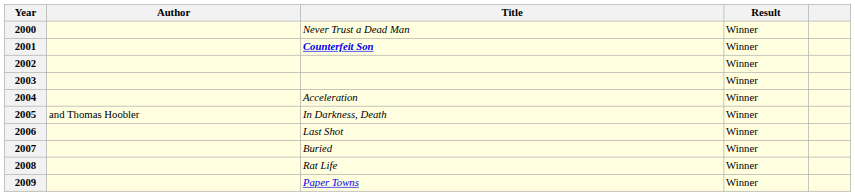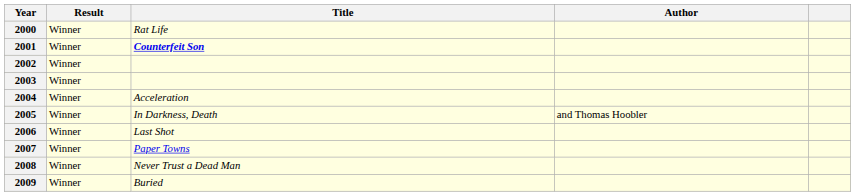 <table class="wikitable sortable mw-collapsible" style="width:100%" style="width:100%">
 <tr>
 <th scope="col" width="5%">Year</th>
+<th scope="col" width="10%">Result</th>
+<th scope="col" width="50%">Title</th>
 <th scope="col" width="30%">Author</th>
-<th scope="col" width="50%">Title</th>
-<th scope="col" width="10%">Result</th>
 <th scope="col" width="5%"></th>
 </tr>
 <tr style="background:lightyellow;">
 <th>2000</th>
+<td>Winner</td>
+<td><em>Rat Life</em></td>
 <td></td>
-<td><em>Never Trust a Dead Man</em></td>
-<td>Winner</td>
 <td></td>
 </tr>
 <tr style="background:lightyellow;">
 <th>2001</th>
+<td>Winner</td>
+<td><strong><em><a href='#'>Counterfeit Son</a></em></strong></td>
 <td></td>
-<td><strong><em><a href='#'>Counterfeit Son</a></em></strong></td>
-<td>Winner</td>
 <td></td>
 </tr>
 <tr style="background:lightyellow;">
 <th>2002</th>
+<td>Winner</td>
+<td><em></em></td>
 <td></td>
-<td><em></em></td>
-<td>Winner</td>
 <td></td>
 </tr>
 <tr style="background:lightyellow;">
 <th>2003</th>
+<td>Winner</td>
+<td><em></em></td>
 <td></td>
-<td><em></em></td>
-<td>Winner</td>
 <td></td>
 </tr>
 <tr style="background:lightyellow;">
 <th>2004</th>
+<td>Winner</td>
+<td><em>Acceleration</em></td>
 <td></td>
-<td><em>Acceleration</em></td>
-<td>Winner</td>
 <td></td>
 </tr>
 <tr style="background:lightyellow;">
 <th>2005</th>
+<td>Winner</td>
+<td><em>In Darkness, Death</em></td>
 <td>  and Thomas Hoobler</td>
-<td><em>In Darkness, Death</em></td>
-<td>Winner</td>
 <td></td>
 </tr>
 <tr style="background:lightyellow;">
 <th>2006</th>
+<td>Winner</td>
+<td><em>Last Shot</em></td>
 <td></td>
-<td><em>Last Shot</em></td>
-<td>Winner</td>
 <td></td>
 </tr>
 <tr style="background:lightyellow;">
 <th>2007</th>
+<td>Winner</td>
+<td><em><a href='#'>Paper Towns</a></em></td>
 <td></td>
-<td><em>Buried</em></td>
-<td>Winner</td>
 <td></td>
 </tr>
 <tr style="background:lightyellow;">
 <th>2008</th>
+<td>Winner</td>
+<td><em>Never Trust a Dead Man</em></td>
 <td></td>
-<td><em>Rat Life</em></td>
-<td>Winner</td>
 <td></td>
 </tr>
 <tr style="background:lightyellow;">
 <th>2009</th>
+<td>Winner</td>
+<td><em>Buried</em></td>
 <td></td>
-<td><em><a href='#'>Paper Towns</a></em></td>
-<td>Winner</td>
 <td></td>
 </tr>
 </table>
